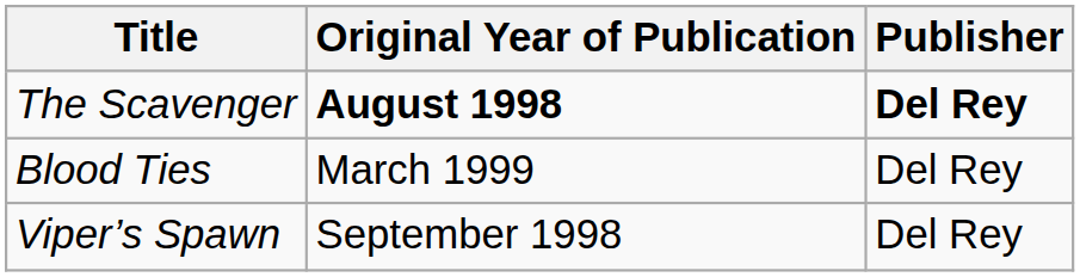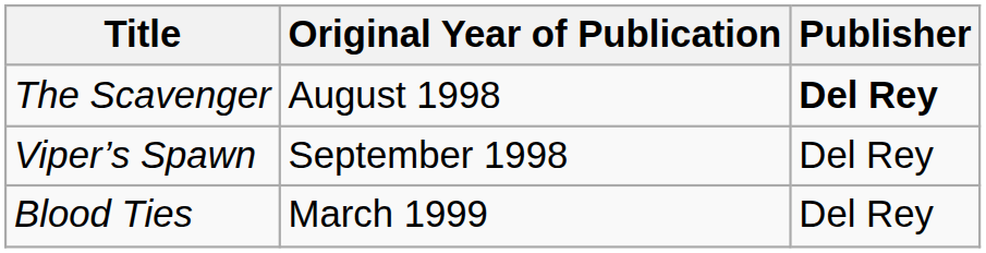 <table class="wikitable sortable">
 <tr>
 <th>Title</th>
 <th>Original Year of Publication</th>
 <th>Publisher</th>
 </tr>
 <tr>
 <td><em>The Scavenger</em></td>
-<td><strong>August 1998</strong></td>
+<td>August 1998</td>
 <td><strong>Del Rey</strong></td>
+</tr>
+<tr>
+<td><em>Viper’s Spawn</em></td>
+<td>September 1998</td>
+<td>Del Rey</td>
 </tr>
 <tr>
 <td><em>Blood Ties</em></td>
 <td>March 1999</td>
 <td>Del Rey</td>
 </tr>
-<tr>
-<td><em>Viper’s Spawn</em></td>
-<td>September 1998</td>
-<td>Del Rey</td>
-</tr>
 </table>
